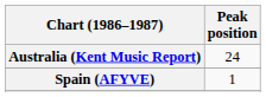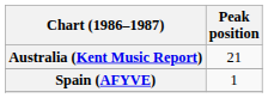 <table class="wikitable sortable plainrowheaders">
 <tr>
 <th>Chart (1986–1987)</th>
 <th>Peak<br>position</th>
 </tr>
 <tr>
 <th scope="row">Australia (<a href='#'>Kent Music Report</a>)</th>
-<td align="center">24</td>
+<td align="center">21</td>
 </tr>
 <tr>
 </tr>
 <tr>
 </tr>
 <tr>
 </tr>
 <tr>
 </tr>
 <tr>
 </tr>
 <tr>
 </tr>
 <tr>
 </tr>
 <tr>
 <th scope="row">Spain (<a href='#'>AFYVE</a>)</th>
 <td align="center">1</td>
 </tr>
 <tr>
 </tr>
 <tr>
 </tr>
 <tr>
 </tr>
 <tr>
 </tr>
 </table>
